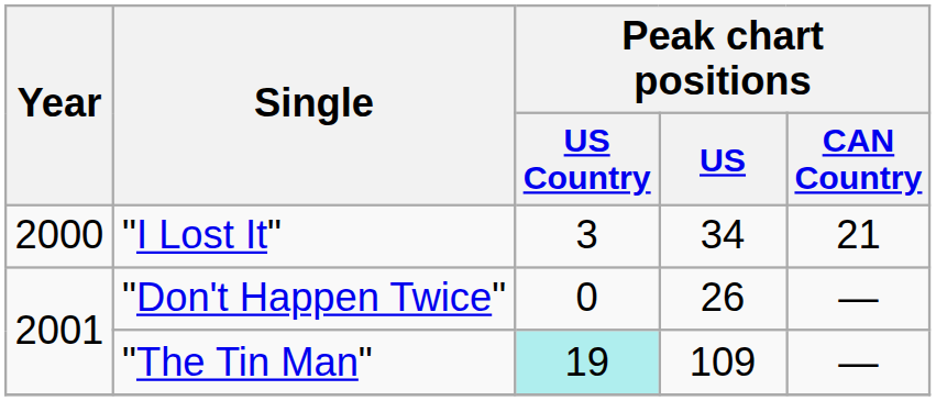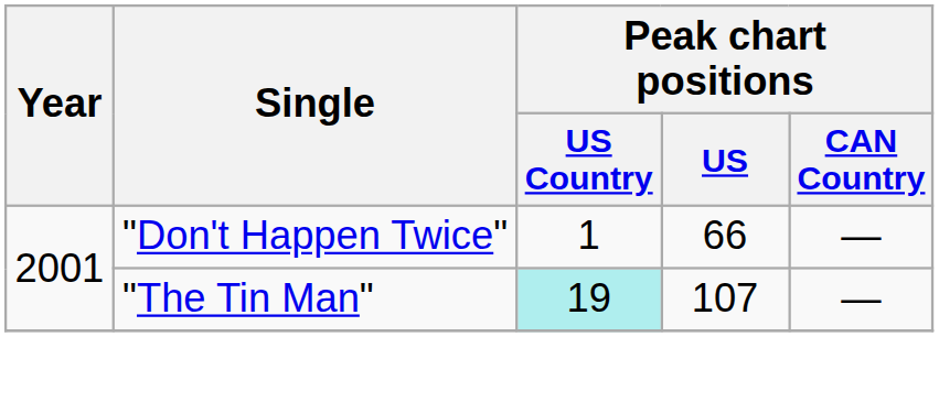 <table class="wikitable" style="text-align:center;">
 <tr>
 <th rowspan="2">Year</th>
 <th rowspan="2">Single</th>
 <th colspan="3">Peak chart<br>positions</th>
 </tr>
 <tr style="font-size:smaller;">
 <th width="45"><a href='#'>US Country</a><br></th>
 <th width="45"><a href='#'>US</a><br></th>
 <th width="45"><a href='#'>CAN Country</a><br></th>
 </tr>
 <tr>
-<td>2000</td>
-<td align="left">"<a href='#'>I Lost It</a>"</td>
-<td>3</td>
-<td>34</td>
-<td>21</td>
-</tr>
-<tr>
 <td rowspan="2">2001</td>
 <td align="left">"<a href='#'>Don't Happen Twice</a>"</td>
-<td>0</td>
-<td>26</td>
+<td>1</td>
+<td>66</td>
 <td>—</td>
 </tr>
 <tr>
 <td align="left">"<a href='#'>The Tin Man</a>"</td>
 <td style="background: paleturquoise;">19</td>
-<td>109</td>
+<td>107</td>
 <td>—</td>
 </tr>
 <tr>
 </tr>
 </table>
